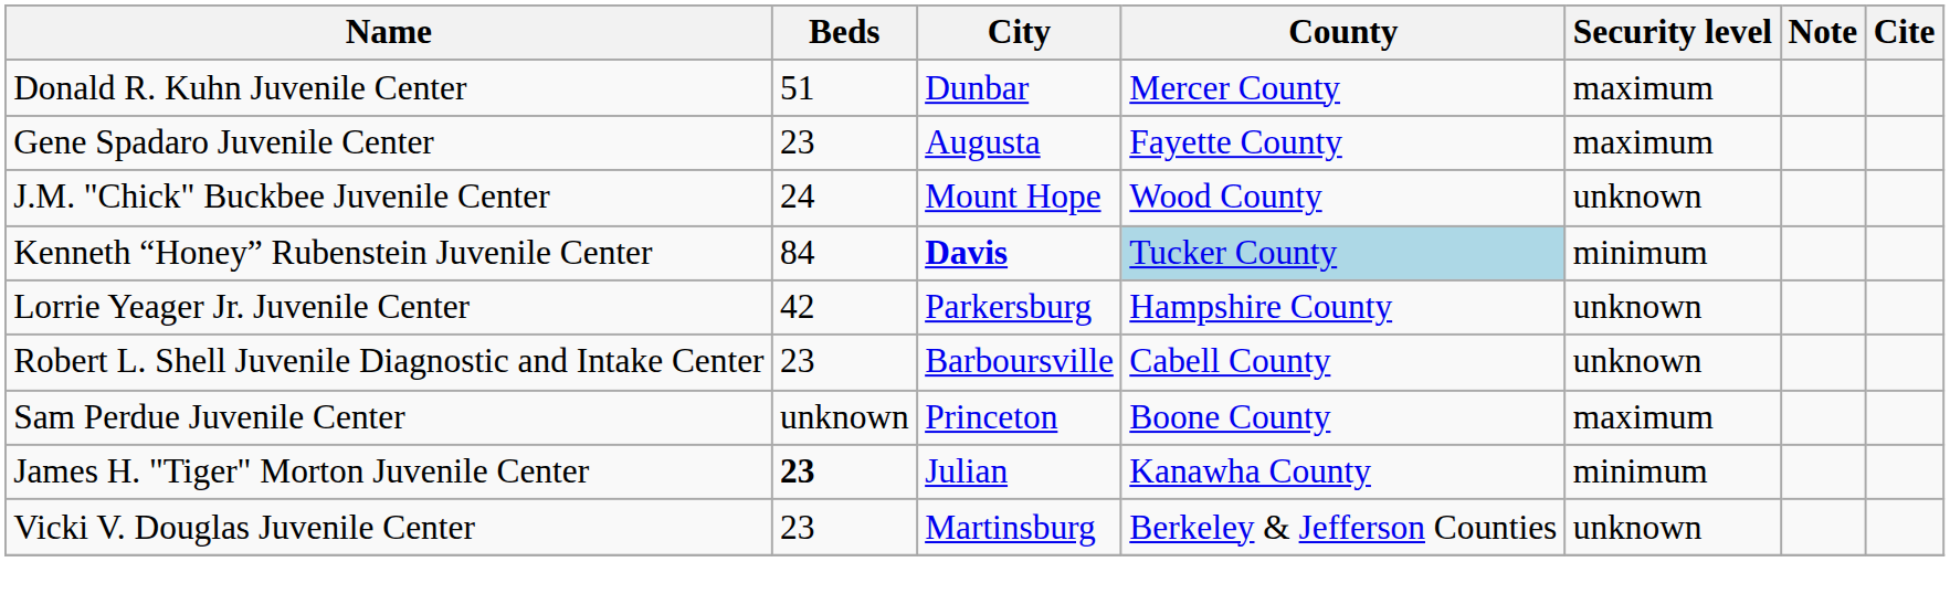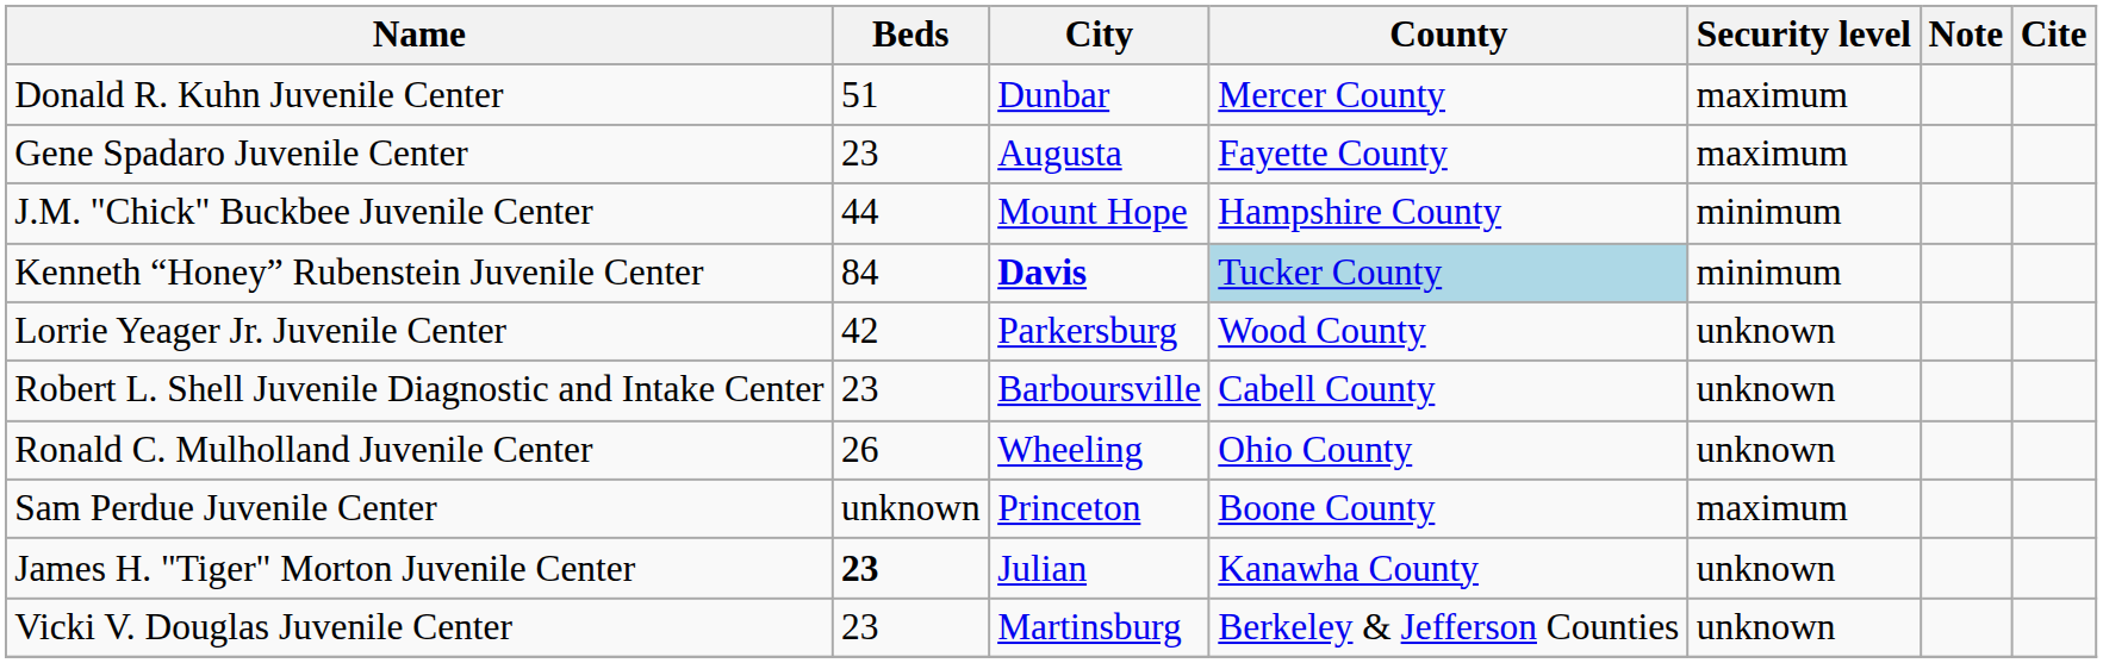 <table class="wikitable">
 <tr>
 <th>Name</th>
 <th>Beds</th>
 <th>City</th>
 <th>County</th>
 <th>Security level</th>
 <th>Note</th>
 <th>Cite</th>
 </tr>
 <tr>
 <td>Donald R. Kuhn Juvenile Center</td>
 <td>51</td>
 <td><a href='#'>Dunbar</a></td>
 <td><a href='#'>Mercer County</a></td>
 <td>maximum</td>
 <td></td>
 <td></td>
 </tr>
 <tr>
 <td>Gene Spadaro Juvenile Center</td>
 <td>23</td>
 <td><a href='#'>Augusta</a></td>
 <td><a href='#'>Fayette County</a></td>
 <td>maximum</td>
 <td></td>
 <td></td>
 </tr>
 <tr>
 <td>J.M. "Chick" Buckbee Juvenile Center</td>
-<td>24</td>
+<td>44</td>
 <td><a href='#'>Mount Hope</a></td>
-<td><a href='#'>Wood County</a></td>
-<td>unknown</td>
+<td><a href='#'>Hampshire County</a></td>
+<td>minimum</td>
 <td></td>
 <td></td>
 </tr>
 <tr>
 <td>Kenneth “Honey” Rubenstein Juvenile Center</td>
 <td>84</td>
 <td><strong><a href='#'>Davis</a></strong></td>
 <td style="background: lightblue;"><a href='#'>Tucker County</a></td>
 <td>minimum</td>
 <td></td>
 <td></td>
 </tr>
 <tr>
 <td>Lorrie Yeager Jr. Juvenile Center</td>
 <td>42</td>
 <td><a href='#'>Parkersburg</a></td>
-<td><a href='#'>Hampshire County</a></td>
+<td><a href='#'>Wood County</a></td>
 <td>unknown</td>
 <td></td>
 <td></td>
 </tr>
 <tr>
 <td>Robert L. Shell Juvenile Diagnostic and Intake Center</td>
 <td>23</td>
 <td><a href='#'>Barboursville</a></td>
 <td><a href='#'>Cabell County</a></td>
+<td>unknown</td>
+<td></td>
+<td></td>
+</tr>
+<tr>
+<td>Ronald C. Mulholland Juvenile Center</td>
+<td>26</td>
+<td><a href='#'>Wheeling</a></td>
+<td><a href='#'>Ohio County</a></td>
 <td>unknown</td>
 <td></td>
 <td></td>
 </tr>
 <tr>
 <td>Sam Perdue Juvenile Center</td>
 <td>unknown</td>
 <td><a href='#'>Princeton</a></td>
 <td><a href='#'>Boone County</a></td>
 <td>maximum</td>
 <td></td>
 <td></td>
 </tr>
 <tr>
 <td>James H. "Tiger" Morton Juvenile Center</td>
 <td><strong>23</strong></td>
 <td><a href='#'>Julian</a></td>
 <td><a href='#'>Kanawha County</a></td>
-<td>minimum</td>
+<td>unknown</td>
 <td></td>
 <td></td>
 </tr>
 <tr>
 <td>Vicki V. Douglas Juvenile Center</td>
 <td>23</td>
 <td><a href='#'>Martinsburg</a></td>
 <td><a href='#'>Berkeley</a> & <a href='#'>Jefferson</a> Counties</td>
 <td>unknown</td>
 <td></td>
 <td></td>
 </tr>
 <tr>
 </tr>
 </table>
